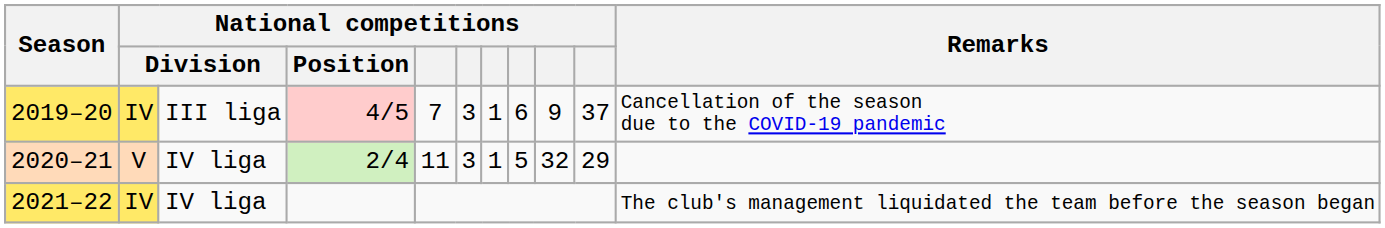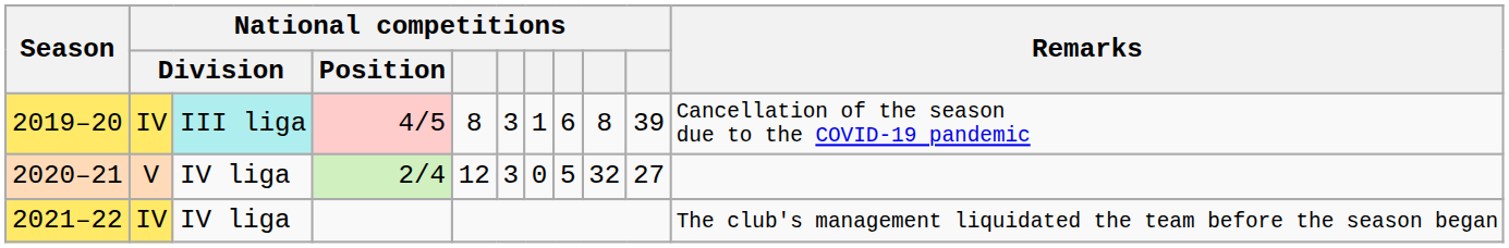 <table class="wikitable" style="text-align:center; font-size:90%;">
 <tr>
 <th rowspan=2>Season</th>
 <th colspan=9>National competitions</th>
 <th rowspan=2 colspan=2>Remarks</th>
 </tr>
 <tr>
 <th colspan=2>Division</th>
 <th>Position</th>
 <th></th>
 <th></th>
 <th></th>
 <th></th>
 <th></th>
 <th></th>
 </tr>
 <tr>
 <td bgcolor="#FFE967">2019–20</td>
 <td bgcolor="#FFE967">IV</td>
-<td style="text-align:left">III liga</td>
+<td style="background: paleturquoise; text-align:left">III liga</td>
 <td style="text-align:right;background-color:#FFCCCC"> 4<span>/5</span></td>
-<td>7</td>
+<td>8</td>
 <td>3</td>
 <td>1</td>
 <td>6</td>
-<td>9</td>
-<td>37</td>
+<td>8</td>
+<td>39</td>
 <td style="text-align:left;font-size:80%">Cancellation of the season<br>due to the <a href='#'>COVID-19 pandemic</a></td>
 </tr>
 <tr>
 <td bgcolor="#FFDAB9">2020–21</td>
 <td bgcolor="#FFDAB9">V</td>
 <td style="text-align:left">IV liga</td>
 <td style="text-align:right;background-color:#D0F0C0"> 2<span>/4</span></td>
-<td>11</td>
+<td>12</td>
 <td>3</td>
-<td>1</td>
+<td>0</td>
 <td>5</td>
 <td>32</td>
-<td>29</td>
+<td>27</td>
 </tr>
 <tr>
 <td bgcolor="#FFE967">2021–22</td>
 <td bgcolor="#FFE967">IV</td>
 <td style="text-align:left">IV liga</td>
 <td style="text-align:right"></td>
 <td colspan=6></td>
 <td style="text-align:left;font-size:80%">The club's management liquidated the team before the season began</td>
 </tr>
 </table>
